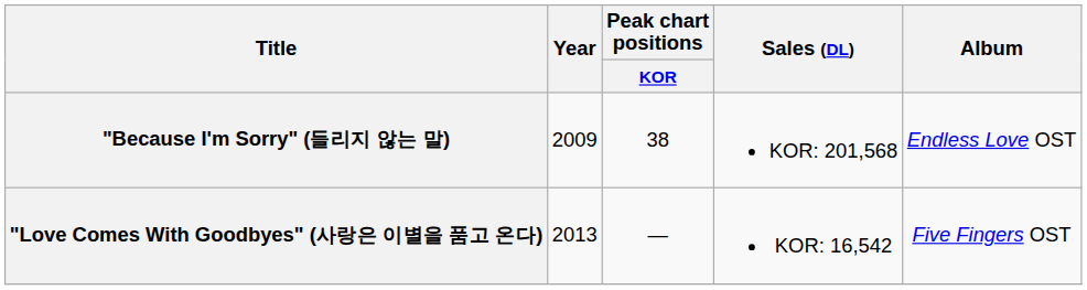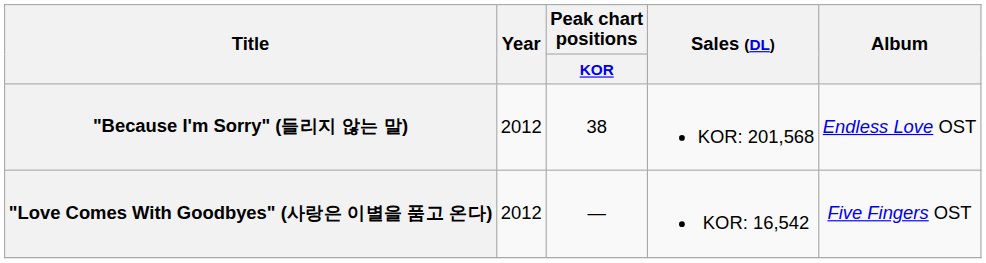 <table class="wikitable plainrowheaders" style="text-align:center;">
 <tr>
 <th scope="col" rowspan="2">Title</th>
 <th scope="col" rowspan="2">Year</th>
 <th scope="col" colspan="1">Peak chart <br> positions</th>
 <th scope="col" rowspan="2">Sales <small>(<a href='#'>DL</a>)</small></th>
 <th scope="col" rowspan="2">Album</th>
 </tr>
 <tr>
 <th><small><a href='#'>KOR</a></small><br></th>
 </tr>
 <tr>
 <th scope="row">"Because I'm Sorry" (들리지 않는 말)</th>
-<td>2009</td>
+<td>2012</td>
 <td>38</td>
 <td><br><ul><li>KOR: 201,568</li></ul></td>
 <td><em><a href='#'>Endless Love</a></em> OST</td>
 </tr>
 <tr>
 <th scope="row">"Love Comes With Goodbyes" (사랑은 이별을 품고 온다)</th>
-<td>2013</td>
+<td>2012</td>
 <td>—</td>
 <td><br><ul><li>KOR: 16,542</li></ul></td>
 <td><em><a href='#'>Five Fingers</a></em> OST</td>
 </tr>
 <tr>
 </tr>
 </table>
